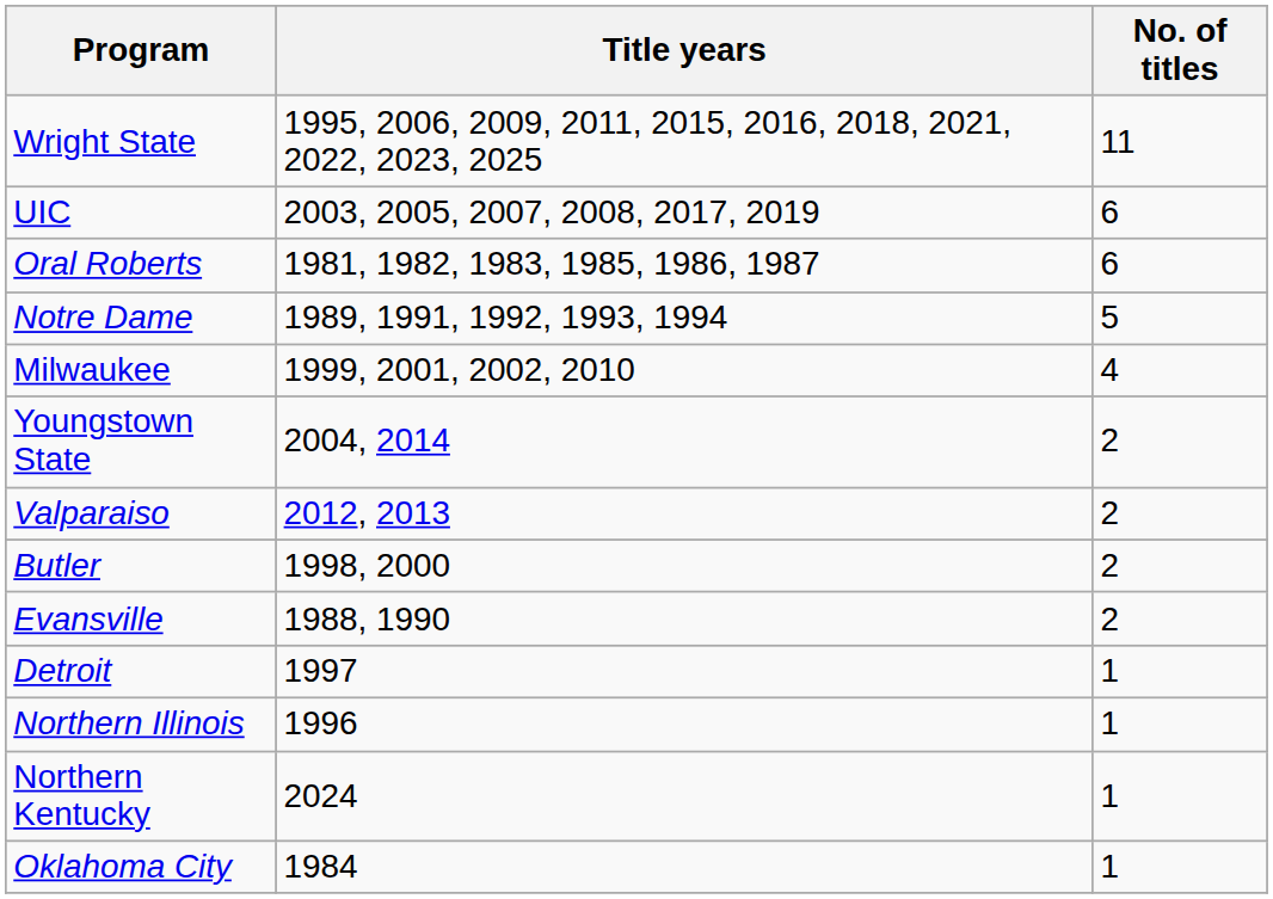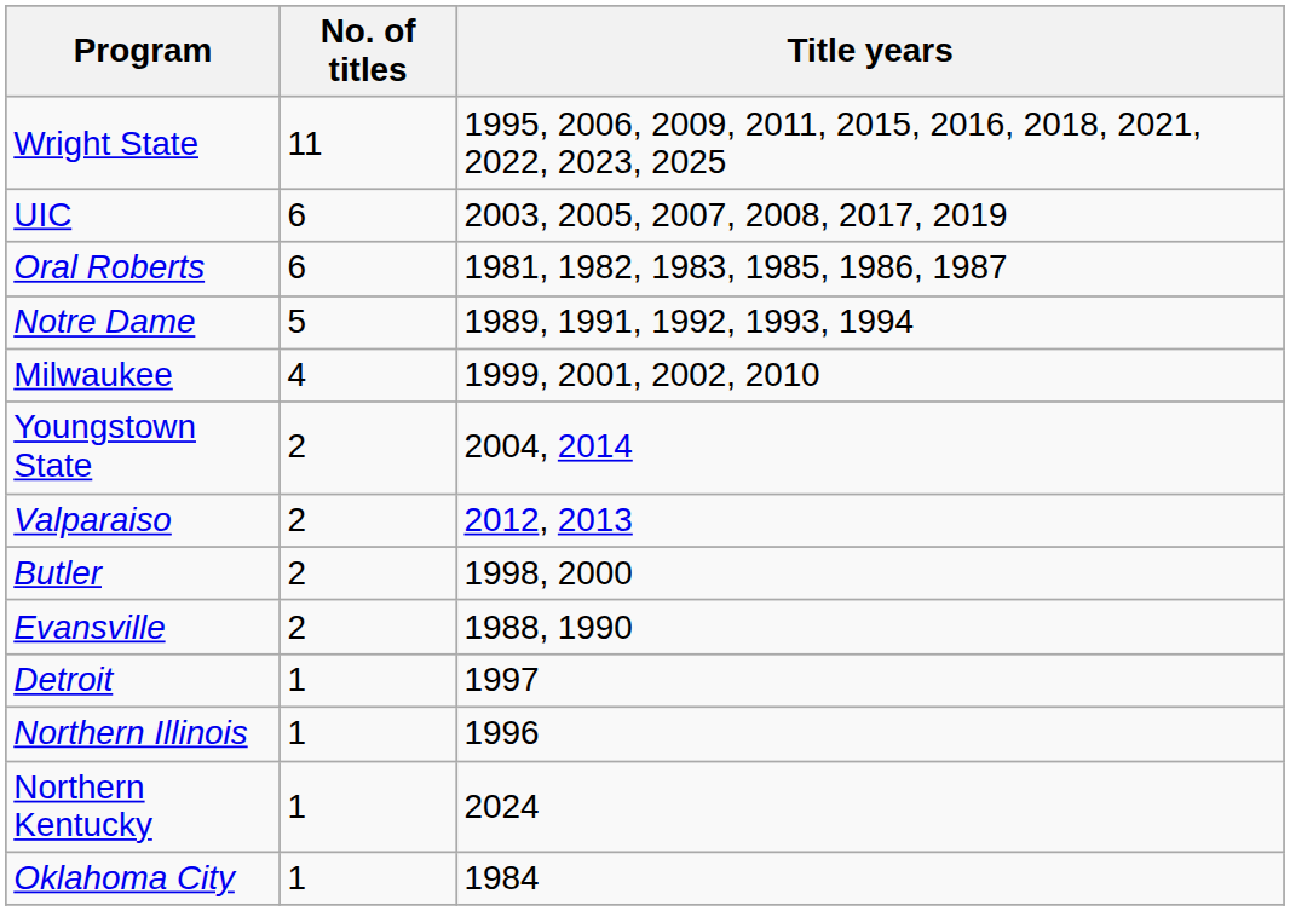 <table class="wikitable sortable">
 <tr>
 <th>Program</th>
+<th>No. of titles</th>
 <th>Title years</th>
-<th>No. of titles</th>
 </tr>
 <tr>
 <td><a href='#'>Wright State</a></td>
+<td>11</td>
 <td>1995, 2006, 2009, 2011, 2015, 2016, 2018, 2021, 2022, 2023, 2025</td>
-<td>11</td>
 </tr>
 <tr>
 <td><a href='#'>UIC</a></td>
+<td>6</td>
 <td>2003, 2005, 2007, 2008, 2017, 2019</td>
-<td>6</td>
 </tr>
 <tr>
 <td><em><a href='#'>Oral Roberts</a></em></td>
+<td>6</td>
 <td>1981, 1982, 1983, 1985, 1986, 1987</td>
-<td>6</td>
 </tr>
 <tr>
 <td><em><a href='#'>Notre Dame</a></em></td>
+<td>5</td>
 <td>1989, 1991, 1992, 1993, 1994</td>
-<td>5</td>
 </tr>
 <tr>
 <td><a href='#'>Milwaukee</a></td>
+<td>4</td>
 <td>1999, 2001, 2002, 2010</td>
-<td>4</td>
 </tr>
 <tr>
 <td><a href='#'>Youngstown State</a></td>
+<td>2</td>
 <td>2004, <a href='#'>2014</a></td>
-<td>2</td>
 </tr>
 <tr>
 <td><em><a href='#'>Valparaiso</a></em></td>
+<td>2</td>
 <td><a href='#'>2012</a>, <a href='#'>2013</a></td>
-<td>2</td>
 </tr>
 <tr>
 <td><em><a href='#'>Butler</a></em></td>
+<td>2</td>
 <td>1998, 2000</td>
-<td>2</td>
 </tr>
 <tr>
 <td><em><a href='#'>Evansville</a></em></td>
+<td>2</td>
 <td>1988, 1990</td>
-<td>2</td>
 </tr>
 <tr>
 <td><em><a href='#'>Detroit</a></em></td>
+<td>1</td>
 <td>1997</td>
-<td>1</td>
 </tr>
 <tr>
 <td><em><a href='#'>Northern Illinois</a></em></td>
+<td>1</td>
 <td>1996</td>
-<td>1</td>
 </tr>
 <tr>
 <td><a href='#'>Northern Kentucky</a></td>
+<td>1</td>
 <td>2024</td>
-<td>1</td>
 </tr>
 <tr>
 <td><em><a href='#'>Oklahoma City</a></em></td>
+<td>1</td>
 <td>1984</td>
-<td>1</td>
 </tr>
 </table>
